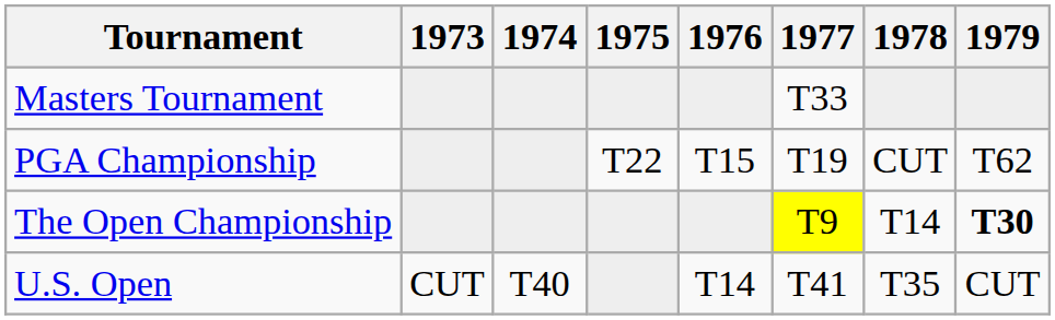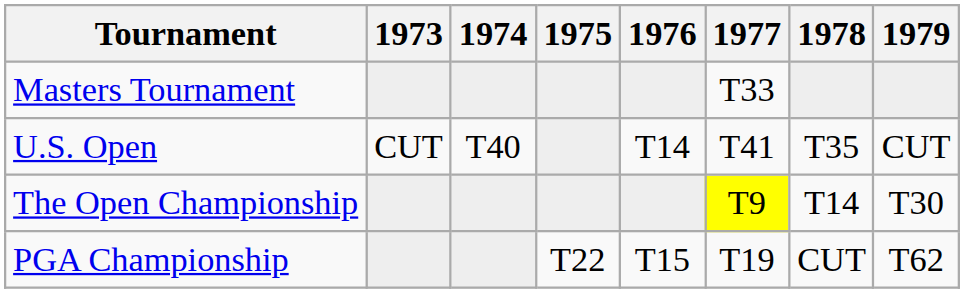 <table class="wikitable" style="font-size:95%;text-align:center;">
 <tr>
 <th>Tournament</th>
 <th>1973</th>
 <th>1974</th>
 <th>1975</th>
 <th>1976</th>
 <th>1977</th>
 <th>1978</th>
 <th>1979</th>
 </tr>
 <tr>
 <td align=left><a href='#'>Masters Tournament</a></td>
 <td style="background:#eeeeee;"></td>
 <td style="background:#eeeeee;"></td>
 <td style="background:#eeeeee;"></td>
 <td style="background:#eeeeee;"></td>
 <td>T33</td>
 <td style="background:#eeeeee;"></td>
 <td style="background:#eeeeee;"></td>
 </tr>
 <tr>
+<td align=left><a href='#'>U.S. Open</a></td>
+<td>CUT</td>
+<td>T40</td>
+<td style="background:#eeeeee;"></td>
+<td>T14</td>
+<td>T41</td>
+<td>T35</td>
+<td>CUT</td>
+</tr>
+<tr>
+<td align=left><a href='#'>The Open Championship</a></td>
+<td style="background:#eeeeee;"></td>
+<td style="background:#eeeeee;"></td>
+<td style="background:#eeeeee;"></td>
+<td style="background:#eeeeee;"></td>
+<td style="background:yellow;">T9</td>
+<td>T14</td>
+<td>T30</td>
+</tr>
+<tr>
 <td align=left><a href='#'>PGA Championship</a></td>
 <td style="background:#eeeeee;"></td>
 <td style="background:#eeeeee;"></td>
 <td>T22</td>
 <td>T15</td>
 <td>T19</td>
 <td>CUT</td>
 <td>T62</td>
 </tr>
-<tr>
-<td align=left><a href='#'>The Open Championship</a></td>
-<td style="background:#eeeeee;"></td>
-<td style="background:#eeeeee;"></td>
-<td style="background:#eeeeee;"></td>
-<td style="background:#eeeeee;"></td>
-<td style="background:yellow;">T9</td>
-<td>T14</td>
-<td><strong>T30</strong></td>
-</tr>
-<tr>
-<td align=left><a href='#'>U.S. Open</a></td>
-<td>CUT</td>
-<td>T40</td>
-<td style="background:#eeeeee;"></td>
-<td>T14</td>
-<td>T41</td>
-<td>T35</td>
-<td>CUT</td>
-</tr>
 </table>
